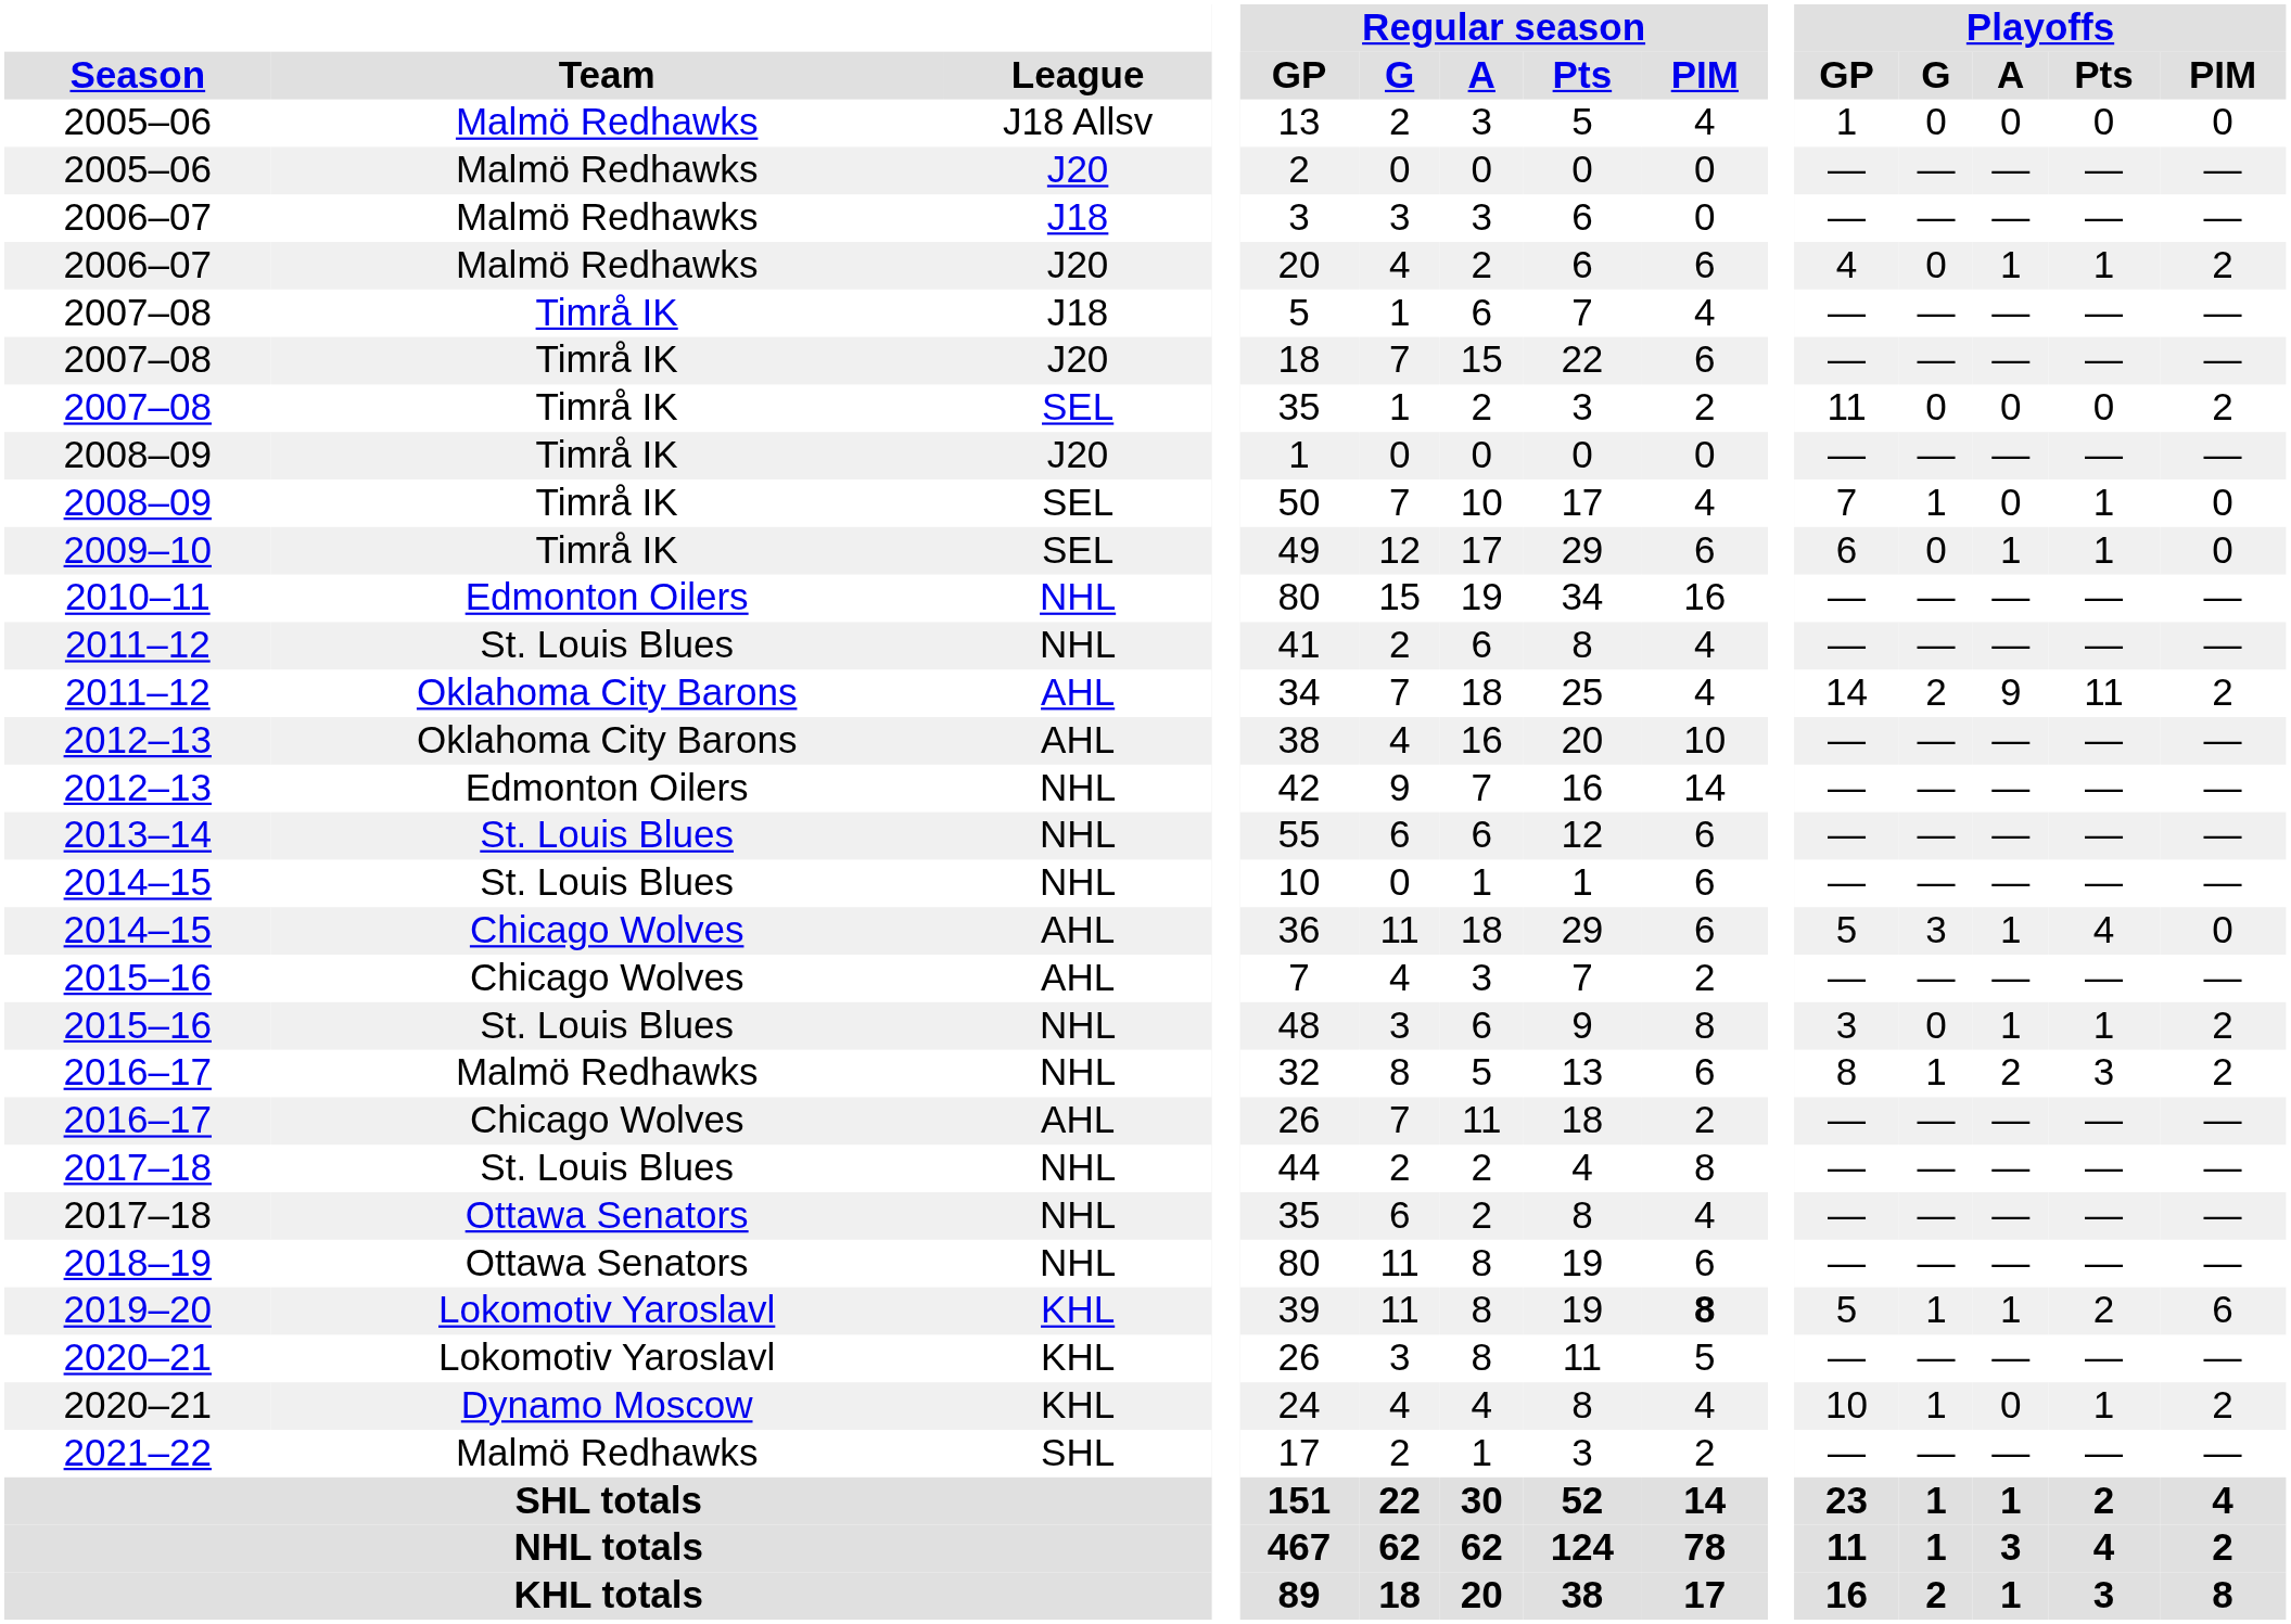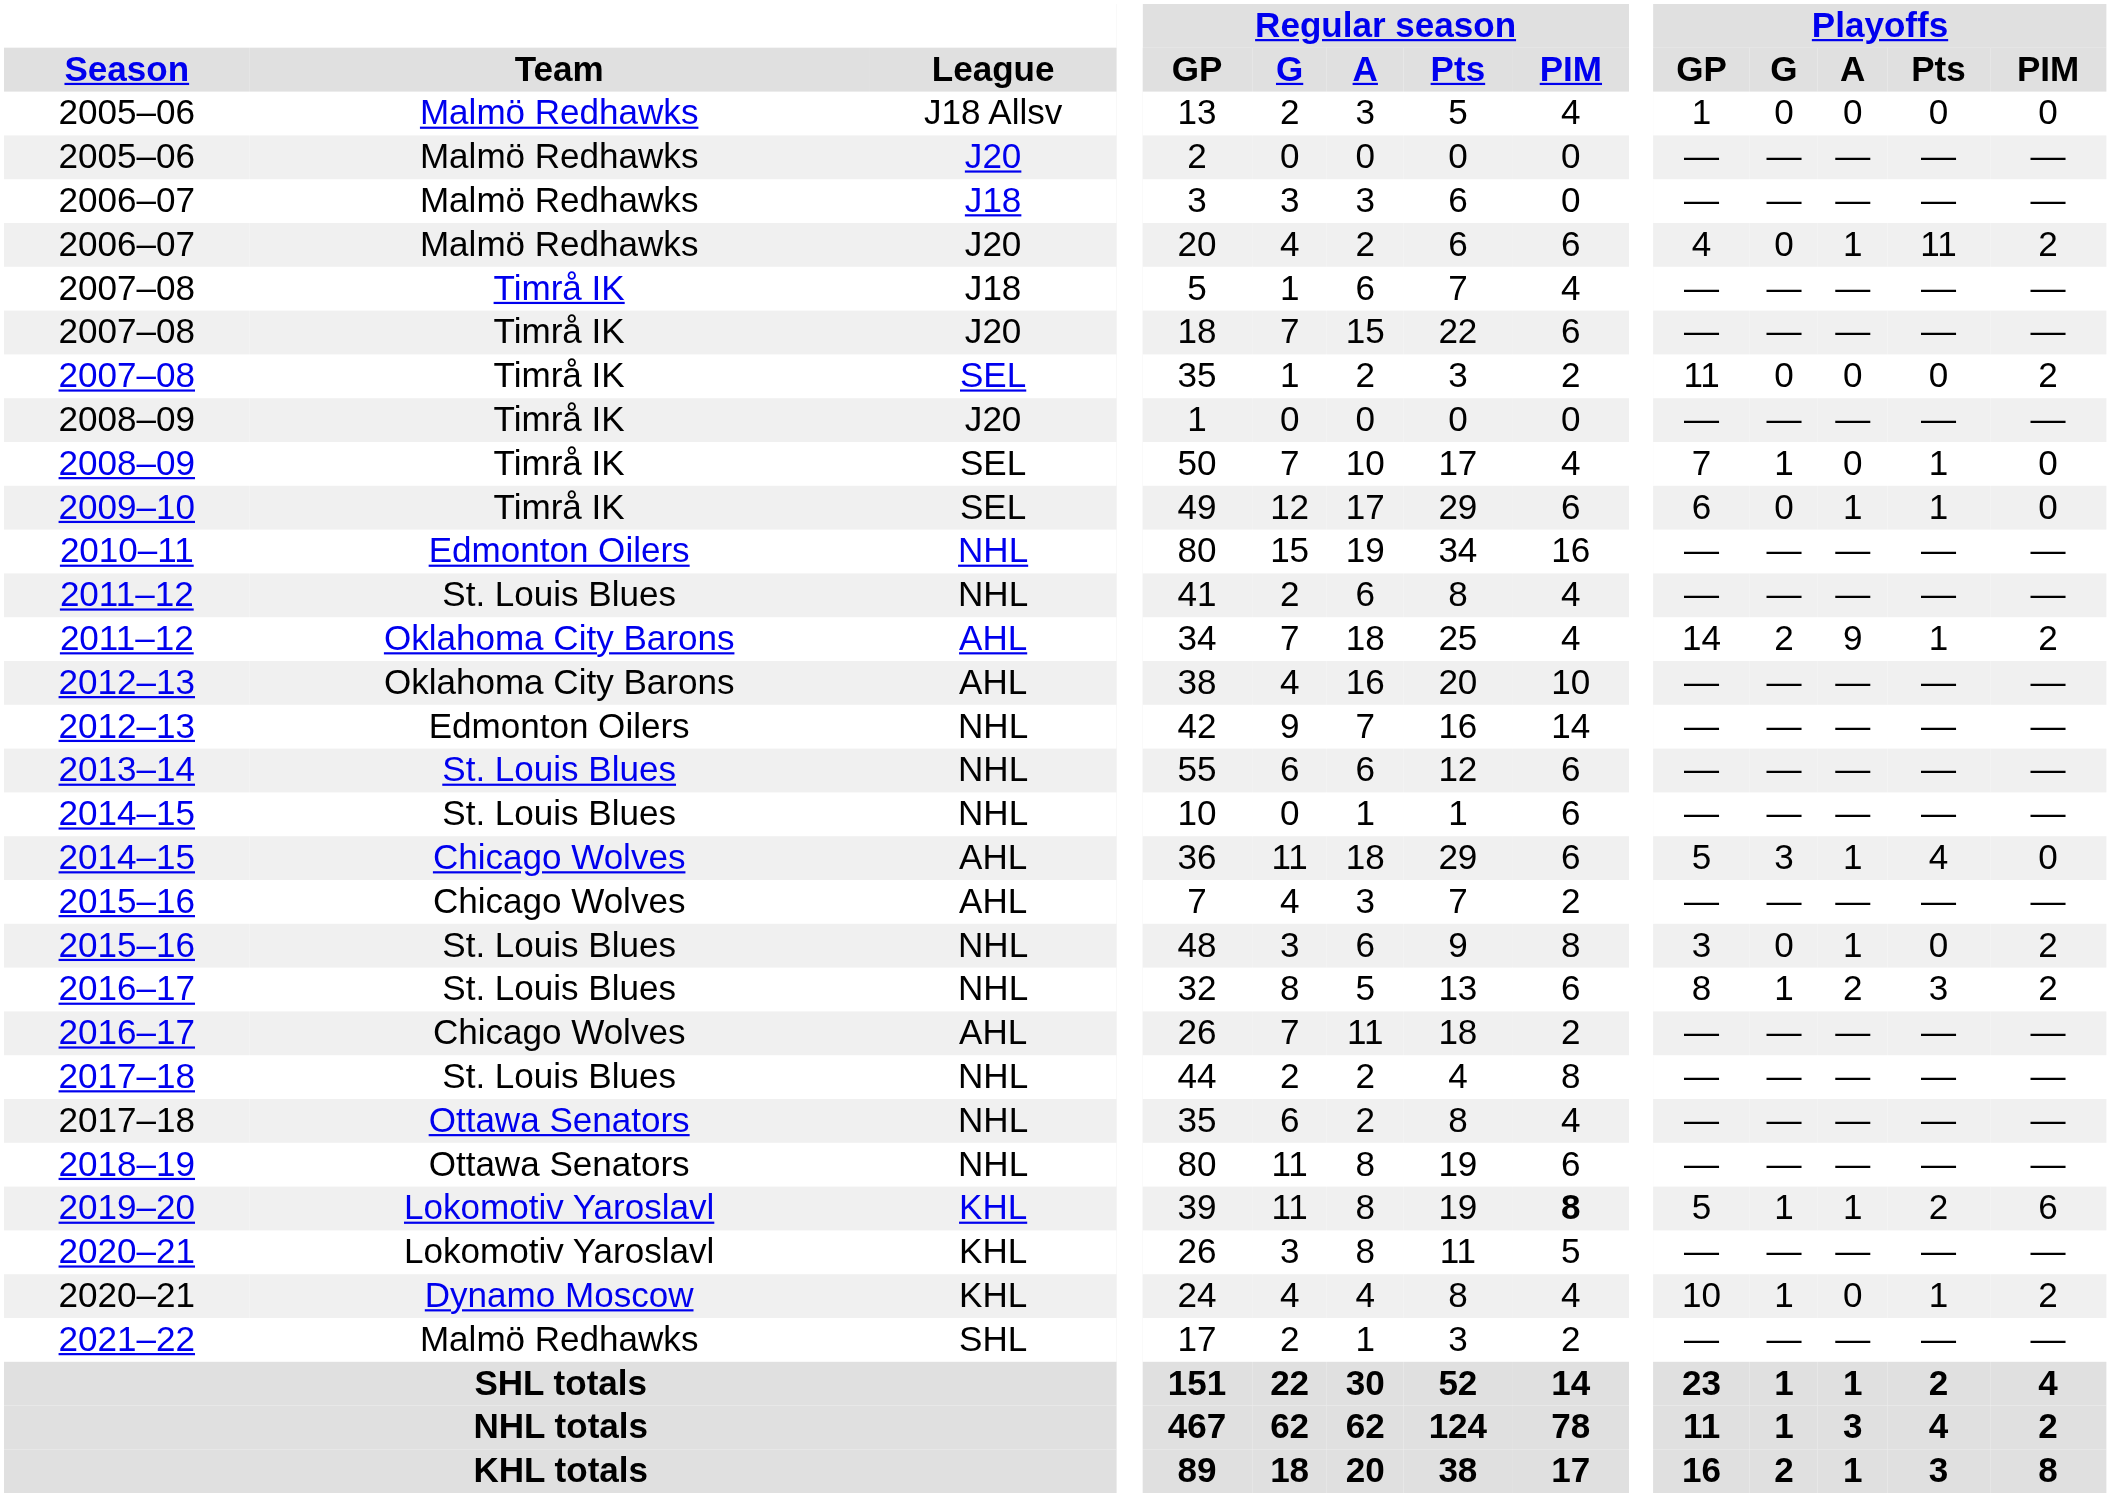 <table border="0" cellpadding="1" cellspacing="0" ID="Table3" style="text-align:center; width:60em">
 <tr bgcolor="#e0e0e0">
 <th colspan="3" bgcolor="#ffffff"> </th>
 <th rowspan="99" bgcolor="#ffffff"> </th>
 <th colspan="5"><a href='#'>Regular season</a></th>
 <th rowspan="99" bgcolor="#ffffff"> </th>
 <th colspan="5"><a href='#'>Playoffs</a></th>
 </tr>
 <tr bgcolor="#e0e0e0">
 <th><a href='#'>Season</a></th>
 <th>Team</th>
 <th>League</th>
 <th>GP</th>
 <th><a href='#'>G</a></th>
 <th><a href='#'>A</a></th>
 <th><a href='#'>Pts</a></th>
 <th><a href='#'>PIM</a></th>
 <th>GP</th>
 <th>G</th>
 <th>A</th>
 <th>Pts</th>
 <th>PIM</th>
 </tr>
 <tr>
 <td>2005–06</td>
 <td><a href='#'>Malmö Redhawks</a></td>
 <td>J18 Allsv</td>
 <td>13</td>
 <td>2</td>
 <td>3</td>
 <td>5</td>
 <td>4</td>
 <td>1</td>
 <td>0</td>
 <td>0</td>
 <td>0</td>
 <td>0</td>
 </tr>
 <tr bgcolor="#f0f0f0">
 <td>2005–06</td>
 <td>Malmö Redhawks</td>
 <td><a href='#'>J20</a></td>
 <td>2</td>
 <td>0</td>
 <td>0</td>
 <td>0</td>
 <td>0</td>
 <td>—</td>
 <td>—</td>
 <td>—</td>
 <td>—</td>
 <td>—</td>
 </tr>
 <tr>
 <td>2006–07</td>
 <td>Malmö Redhawks</td>
 <td><a href='#'>J18</a></td>
 <td>3</td>
 <td>3</td>
 <td>3</td>
 <td>6</td>
 <td>0</td>
 <td>—</td>
 <td>—</td>
 <td>—</td>
 <td>—</td>
 <td>—</td>
 </tr>
 <tr bgcolor="#f0f0f0">
 <td>2006–07</td>
 <td>Malmö Redhawks</td>
 <td>J20</td>
 <td>20</td>
 <td>4</td>
 <td>2</td>
 <td>6</td>
 <td>6</td>
 <td>4</td>
 <td>0</td>
 <td>1</td>
-<td>1</td>
+<td>11</td>
 <td>2</td>
 </tr>
 <tr>
 <td>2007–08</td>
 <td><a href='#'>Timrå IK</a></td>
 <td>J18</td>
 <td>5</td>
 <td>1</td>
 <td>6</td>
 <td>7</td>
 <td>4</td>
 <td>—</td>
 <td>—</td>
 <td>—</td>
 <td>—</td>
 <td>—</td>
 </tr>
 <tr bgcolor="#f0f0f0">
 <td>2007–08</td>
 <td>Timrå IK</td>
 <td>J20</td>
 <td>18</td>
 <td>7</td>
 <td>15</td>
 <td>22</td>
 <td>6</td>
 <td>—</td>
 <td>—</td>
 <td>—</td>
 <td>—</td>
 <td>—</td>
 </tr>
 <tr>
 <td><a href='#'>2007–08</a></td>
 <td>Timrå IK</td>
 <td><a href='#'>SEL</a></td>
 <td>35</td>
 <td>1</td>
 <td>2</td>
 <td>3</td>
 <td>2</td>
 <td>11</td>
 <td>0</td>
 <td>0</td>
 <td>0</td>
 <td>2</td>
 </tr>
 <tr bgcolor="#f0f0f0">
 <td>2008–09</td>
 <td>Timrå IK</td>
 <td>J20</td>
 <td>1</td>
 <td>0</td>
 <td>0</td>
 <td>0</td>
 <td>0</td>
 <td>—</td>
 <td>—</td>
 <td>—</td>
 <td>—</td>
 <td>—</td>
 </tr>
 <tr>
 <td><a href='#'>2008–09</a></td>
 <td>Timrå IK</td>
 <td>SEL</td>
 <td>50</td>
 <td>7</td>
 <td>10</td>
 <td>17</td>
 <td>4</td>
 <td>7</td>
 <td>1</td>
 <td>0</td>
 <td>1</td>
 <td>0</td>
 </tr>
 <tr bgcolor="#f0f0f0">
 <td><a href='#'>2009–10</a></td>
 <td>Timrå IK</td>
 <td>SEL</td>
 <td>49</td>
 <td>12</td>
 <td>17</td>
 <td>29</td>
 <td>6</td>
 <td>6</td>
 <td>0</td>
 <td>1</td>
 <td>1</td>
 <td>0</td>
 </tr>
 <tr>
 <td><a href='#'>2010–11</a></td>
 <td><a href='#'>Edmonton Oilers</a></td>
 <td><a href='#'>NHL</a></td>
 <td>80</td>
 <td>15</td>
 <td>19</td>
 <td>34</td>
 <td>16</td>
 <td>—</td>
 <td>—</td>
 <td>—</td>
 <td>—</td>
 <td>—</td>
 </tr>
 <tr bgcolor="#f0f0f0">
 <td><a href='#'>2011–12</a></td>
 <td>St. Louis Blues</td>
 <td>NHL</td>
 <td>41</td>
 <td>2</td>
 <td>6</td>
 <td>8</td>
 <td>4</td>
 <td>—</td>
 <td>—</td>
 <td>—</td>
 <td>—</td>
 <td>—</td>
 </tr>
 <tr>
 <td><a href='#'>2011–12</a></td>
 <td><a href='#'>Oklahoma City Barons</a></td>
 <td><a href='#'>AHL</a></td>
 <td>34</td>
 <td>7</td>
 <td>18</td>
 <td>25</td>
 <td>4</td>
 <td>14</td>
 <td>2</td>
 <td>9</td>
-<td>11</td>
+<td>1</td>
 <td>2</td>
 </tr>
 <tr bgcolor="#f0f0f0">
 <td><a href='#'>2012–13</a></td>
 <td>Oklahoma City Barons</td>
 <td>AHL</td>
 <td>38</td>
 <td>4</td>
 <td>16</td>
 <td>20</td>
 <td>10</td>
 <td>—</td>
 <td>—</td>
 <td>—</td>
 <td>—</td>
 <td>—</td>
 </tr>
 <tr>
 <td><a href='#'>2012–13</a></td>
 <td>Edmonton Oilers</td>
 <td>NHL</td>
 <td>42</td>
 <td>9</td>
 <td>7</td>
 <td>16</td>
 <td>14</td>
 <td>—</td>
 <td>—</td>
 <td>—</td>
 <td>—</td>
 <td>—</td>
 </tr>
 <tr bgcolor="#f0f0f0">
 <td><a href='#'>2013–14</a></td>
 <td><a href='#'>St. Louis Blues</a></td>
 <td>NHL</td>
 <td>55</td>
 <td>6</td>
 <td>6</td>
 <td>12</td>
 <td>6</td>
 <td>—</td>
 <td>—</td>
 <td>—</td>
 <td>—</td>
 <td>—</td>
 </tr>
 <tr>
 <td><a href='#'>2014–15</a></td>
 <td>St. Louis Blues</td>
 <td>NHL</td>
 <td>10</td>
 <td>0</td>
 <td>1</td>
 <td>1</td>
 <td>6</td>
 <td>—</td>
 <td>—</td>
 <td>—</td>
 <td>—</td>
 <td>—</td>
 </tr>
 <tr bgcolor="#f0f0f0">
 <td><a href='#'>2014–15</a></td>
 <td><a href='#'>Chicago Wolves</a></td>
 <td>AHL</td>
 <td>36</td>
 <td>11</td>
 <td>18</td>
 <td>29</td>
 <td>6</td>
 <td>5</td>
 <td>3</td>
 <td>1</td>
 <td>4</td>
 <td>0</td>
 </tr>
 <tr>
 <td><a href='#'>2015–16</a></td>
 <td>Chicago Wolves</td>
 <td>AHL</td>
 <td>7</td>
 <td>4</td>
 <td>3</td>
 <td>7</td>
 <td>2</td>
 <td>—</td>
 <td>—</td>
 <td>—</td>
 <td>—</td>
 <td>—</td>
 </tr>
 <tr bgcolor="#f0f0f0">
 <td><a href='#'>2015–16</a></td>
 <td>St. Louis Blues</td>
 <td>NHL</td>
 <td>48</td>
 <td>3</td>
 <td>6</td>
 <td>9</td>
 <td>8</td>
 <td>3</td>
 <td>0</td>
 <td>1</td>
-<td>1</td>
+<td>0</td>
 <td>2</td>
 </tr>
 <tr>
 <td><a href='#'>2016–17</a></td>
-<td>Malmö Redhawks</td>
+<td>St. Louis Blues</td>
 <td>NHL</td>
 <td>32</td>
 <td>8</td>
 <td>5</td>
 <td>13</td>
 <td>6</td>
 <td>8</td>
 <td>1</td>
 <td>2</td>
 <td>3</td>
 <td>2</td>
 </tr>
 <tr bgcolor="#f0f0f0">
 <td><a href='#'>2016–17</a></td>
 <td>Chicago Wolves</td>
 <td>AHL</td>
 <td>26</td>
 <td>7</td>
 <td>11</td>
 <td>18</td>
 <td>2</td>
 <td>—</td>
 <td>—</td>
 <td>—</td>
 <td>—</td>
 <td>—</td>
 </tr>
 <tr>
 <td><a href='#'>2017–18</a></td>
 <td>St. Louis Blues</td>
 <td>NHL</td>
 <td>44</td>
 <td>2</td>
 <td>2</td>
 <td>4</td>
 <td>8</td>
 <td>—</td>
 <td>—</td>
 <td>—</td>
 <td>—</td>
 <td>—</td>
 </tr>
 <tr bgcolor="#f0f0f0">
 <td>2017–18</td>
 <td><a href='#'>Ottawa Senators</a></td>
 <td>NHL</td>
 <td>35</td>
 <td>6</td>
 <td>2</td>
 <td>8</td>
 <td>4</td>
 <td>—</td>
 <td>—</td>
 <td>—</td>
 <td>—</td>
 <td>—</td>
 </tr>
 <tr>
 <td><a href='#'>2018–19</a></td>
 <td>Ottawa Senators</td>
 <td>NHL</td>
 <td>80</td>
 <td>11</td>
 <td>8</td>
 <td>19</td>
 <td>6</td>
 <td>—</td>
 <td>—</td>
 <td>—</td>
 <td>—</td>
 <td>—</td>
 </tr>
 <tr bgcolor="#f0f0f0">
 <td><a href='#'>2019–20</a></td>
 <td><a href='#'>Lokomotiv Yaroslavl</a></td>
 <td><a href='#'>KHL</a></td>
 <td>39</td>
 <td>11</td>
 <td>8</td>
 <td>19</td>
 <td><strong>8</strong></td>
 <td>5</td>
 <td>1</td>
 <td>1</td>
 <td>2</td>
 <td>6</td>
 </tr>
 <tr>
 <td><a href='#'>2020–21</a></td>
 <td>Lokomotiv Yaroslavl</td>
 <td>KHL</td>
 <td>26</td>
 <td>3</td>
 <td>8</td>
 <td>11</td>
 <td>5</td>
 <td>—</td>
 <td>—</td>
 <td>—</td>
 <td>—</td>
 <td>—</td>
 </tr>
 <tr bgcolor="#f0f0f0">
 <td>2020–21</td>
 <td><a href='#'>Dynamo Moscow</a></td>
 <td>KHL</td>
 <td>24</td>
 <td>4</td>
 <td>4</td>
 <td>8</td>
 <td>4</td>
 <td>10</td>
 <td>1</td>
 <td>0</td>
 <td>1</td>
 <td>2</td>
 </tr>
 <tr>
 <td><a href='#'>2021–22</a></td>
 <td>Malmö Redhawks</td>
 <td>SHL</td>
 <td>17</td>
 <td>2</td>
 <td>1</td>
 <td>3</td>
 <td>2</td>
 <td>—</td>
 <td>—</td>
 <td>—</td>
 <td>—</td>
 <td>—</td>
 </tr>
 <tr bgcolor="#e0e0e0">
 <th colspan="3">SHL totals</th>
 <th>151</th>
 <th>22</th>
 <th>30</th>
 <th>52</th>
 <th>14</th>
 <th>23</th>
 <th>1</th>
 <th>1</th>
 <th>2</th>
 <th>4</th>
 </tr>
 <tr bgcolor="#e0e0e0">
 <th colspan="3">NHL totals</th>
 <th>467</th>
 <th>62</th>
 <th>62</th>
 <th>124</th>
 <th>78</th>
 <th>11</th>
 <th>1</th>
 <th>3</th>
 <th>4</th>
 <th>2</th>
 </tr>
 <tr bgcolor="#e0e0e0">
 <th colspan="3">KHL totals</th>
 <th>89</th>
 <th>18</th>
 <th>20</th>
 <th>38</th>
 <th>17</th>
 <th>16</th>
 <th>2</th>
 <th>1</th>
 <th>3</th>
 <th>8</th>
 </tr>
 </table>
